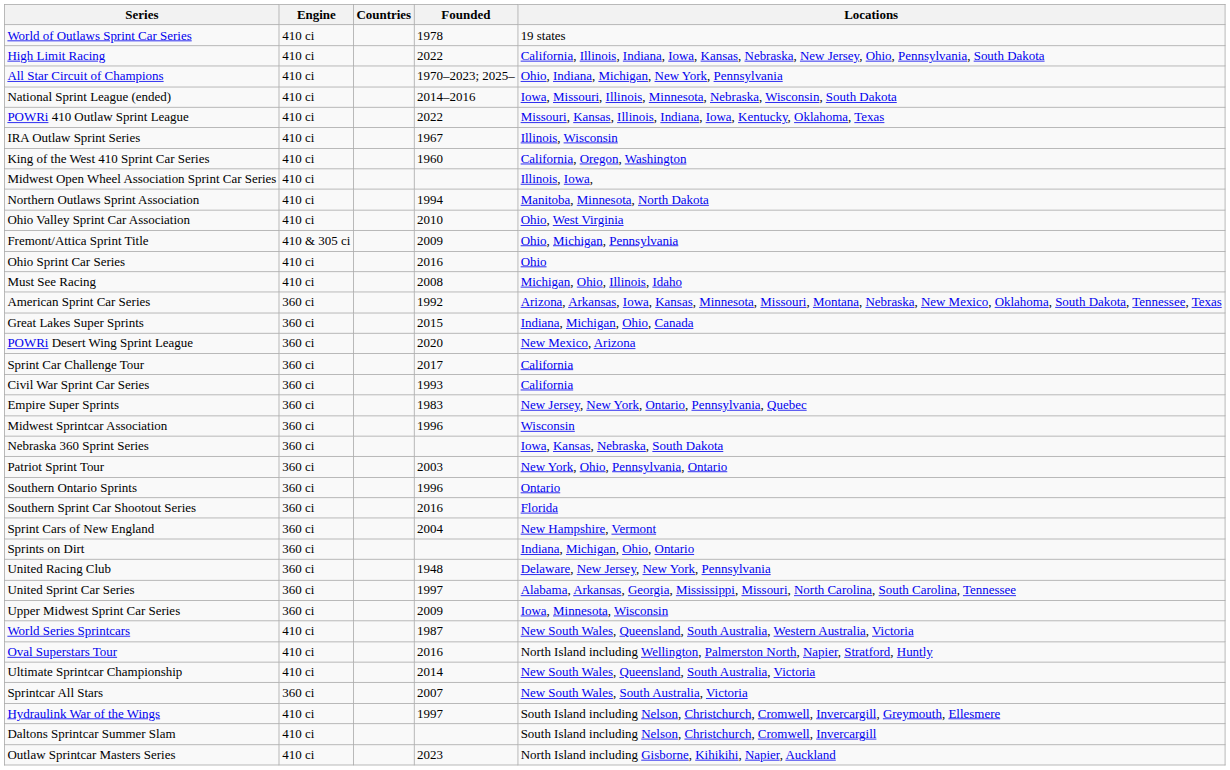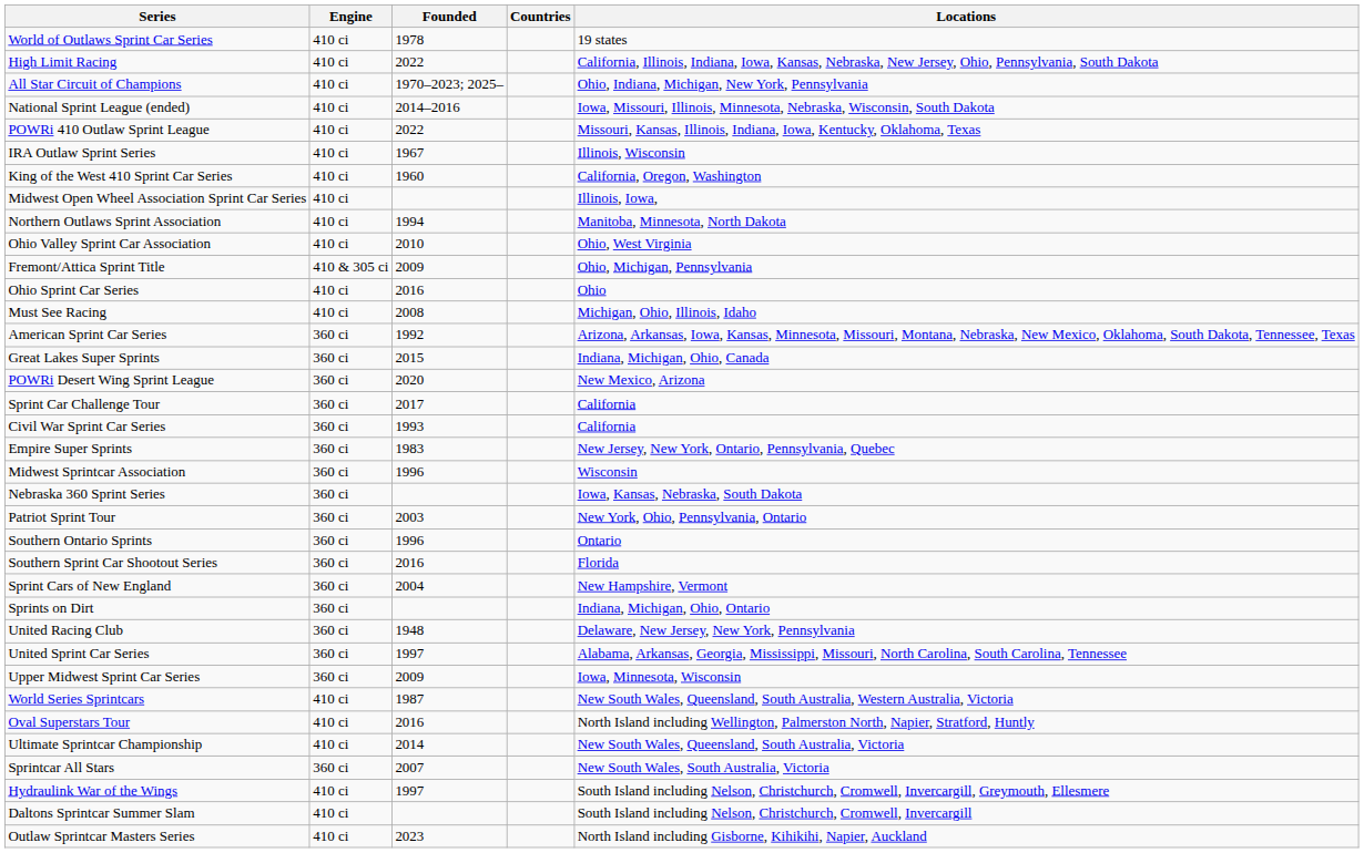 <table class="wikitable sortable">
 <tr>
 <th>Series</th>
 <th>Engine</th>
+<th>Founded</th>
 <th>Countries</th>
-<th>Founded</th>
 <th>Locations</th>
 </tr>
 <tr>
 <td><a href='#'>World of Outlaws Sprint Car Series</a></td>
 <td>410 ci</td>
+<td>1978</td>
 <td></td>
-<td>1978</td>
 <td>19 states</td>
 </tr>
 <tr>
 <td><a href='#'>High Limit Racing</a></td>
 <td>410 ci</td>
+<td>2022</td>
 <td></td>
-<td>2022</td>
 <td><a href='#'>California</a>, <a href='#'>Illinois</a>, <a href='#'>Indiana</a>, <a href='#'>Iowa</a>, <a href='#'>Kansas</a>, <a href='#'>Nebraska</a>, <a href='#'>New Jersey</a>, <a href='#'>Ohio</a>, <a href='#'>Pennsylvania</a>, <a href='#'>South Dakota</a></td>
 </tr>
 <tr>
 <td><a href='#'>All Star Circuit of Champions</a></td>
 <td>410 ci</td>
+<td>1970–2023; 2025–</td>
 <td></td>
-<td>1970–2023; 2025–</td>
 <td><a href='#'>Ohio</a>, <a href='#'>Indiana</a>, <a href='#'>Michigan</a>, <a href='#'>New York</a>, <a href='#'>Pennsylvania</a></td>
 </tr>
 <tr>
 <td>National Sprint League (ended)</td>
 <td>410 ci</td>
+<td>2014–2016</td>
 <td></td>
-<td>2014–2016</td>
 <td><a href='#'>Iowa</a>, <a href='#'>Missouri</a>, <a href='#'>Illinois</a>, <a href='#'>Minnesota</a>, <a href='#'>Nebraska</a>, <a href='#'>Wisconsin</a>, <a href='#'>South Dakota</a></td>
 </tr>
 <tr>
 <td><a href='#'>POWRi</a> 410 Outlaw Sprint League</td>
 <td>410 ci</td>
+<td>2022</td>
 <td></td>
-<td>2022</td>
 <td><a href='#'>Missouri</a>, <a href='#'>Kansas</a>, <a href='#'>Illinois</a>, <a href='#'>Indiana</a>, <a href='#'>Iowa</a>, <a href='#'>Kentucky</a>, <a href='#'>Oklahoma</a>, <a href='#'>Texas</a></td>
 </tr>
 <tr>
 <td>IRA Outlaw Sprint Series</td>
 <td>410 ci</td>
+<td>1967</td>
 <td></td>
-<td>1967</td>
 <td><a href='#'>Illinois</a>, <a href='#'>Wisconsin</a></td>
 </tr>
 <tr>
 <td>King of the West 410 Sprint Car Series</td>
 <td>410 ci</td>
+<td>1960</td>
 <td></td>
-<td>1960</td>
 <td><a href='#'>California</a>, <a href='#'>Oregon</a>, <a href='#'>Washington</a></td>
 </tr>
 <tr>
 <td>Midwest Open Wheel Association Sprint Car Series</td>
 <td>410 ci</td>
 <td></td>
 <td></td>
 <td><a href='#'>Illinois</a>, <a href='#'>Iowa</a>,</td>
 </tr>
 <tr>
 <td>Northern Outlaws Sprint Association</td>
 <td>410 ci</td>
+<td>1994</td>
 <td> </td>
-<td>1994</td>
 <td><a href='#'>Manitoba</a>, <a href='#'>Minnesota</a>, <a href='#'>North Dakota</a></td>
 </tr>
 <tr>
 <td>Ohio Valley Sprint Car Association</td>
 <td>410 ci</td>
+<td>2010</td>
 <td></td>
-<td>2010</td>
 <td><a href='#'>Ohio</a>, <a href='#'>West Virginia</a></td>
 </tr>
 <tr>
 <td>Fremont/Attica Sprint Title</td>
 <td>410 & 305 ci</td>
+<td>2009</td>
 <td></td>
-<td>2009</td>
 <td><a href='#'>Ohio</a>, <a href='#'>Michigan</a>, <a href='#'>Pennsylvania</a></td>
 </tr>
 <tr>
 <td>Ohio Sprint Car Series</td>
 <td>410 ci</td>
+<td>2016</td>
 <td></td>
-<td>2016</td>
 <td><a href='#'>Ohio</a></td>
 </tr>
 <tr>
 <td>Must See Racing</td>
 <td>410 ci</td>
+<td>2008</td>
 <td></td>
-<td>2008</td>
 <td><a href='#'>Michigan</a>, <a href='#'>Ohio</a>, <a href='#'>Illinois</a>, <a href='#'>Idaho</a></td>
 </tr>
 <tr>
 <td>American Sprint Car Series</td>
 <td>360 ci</td>
+<td>1992</td>
 <td></td>
-<td>1992</td>
 <td><a href='#'>Arizona</a>, <a href='#'>Arkansas</a>, <a href='#'>Iowa</a>, <a href='#'>Kansas</a>, <a href='#'>Minnesota</a>, <a href='#'>Missouri</a>, <a href='#'>Montana</a>, <a href='#'>Nebraska</a>, <a href='#'>New Mexico</a>, <a href='#'>Oklahoma</a>, <a href='#'>South Dakota</a>, <a href='#'>Tennessee</a>, <a href='#'>Texas</a></td>
 </tr>
 <tr>
 <td>Great Lakes Super Sprints</td>
 <td>360 ci</td>
+<td>2015</td>
 <td> </td>
-<td>2015</td>
 <td><a href='#'>Indiana</a>, <a href='#'>Michigan</a>, <a href='#'>Ohio</a>, <a href='#'>Canada</a></td>
 </tr>
 <tr>
 <td><a href='#'>POWRi</a> Desert Wing Sprint League</td>
 <td>360 ci</td>
+<td>2020</td>
 <td></td>
-<td>2020</td>
 <td><a href='#'>New Mexico</a>, <a href='#'>Arizona</a></td>
 </tr>
 <tr>
 <td>Sprint Car Challenge Tour</td>
 <td>360 ci</td>
+<td>2017</td>
 <td></td>
-<td>2017</td>
 <td><a href='#'>California</a></td>
 </tr>
 <tr>
 <td>Civil War Sprint Car Series</td>
 <td>360 ci</td>
+<td>1993</td>
 <td></td>
-<td>1993</td>
 <td><a href='#'>California</a></td>
 </tr>
 <tr>
 <td>Empire Super Sprints</td>
 <td>360 ci</td>
+<td>1983</td>
 <td> </td>
-<td>1983</td>
 <td><a href='#'>New Jersey</a>, <a href='#'>New York</a>, <a href='#'>Ontario</a>, <a href='#'>Pennsylvania</a>, <a href='#'>Quebec</a></td>
 </tr>
 <tr>
 <td>Midwest Sprintcar Association</td>
 <td>360 ci</td>
+<td>1996</td>
 <td></td>
-<td>1996</td>
 <td><a href='#'>Wisconsin</a></td>
 </tr>
 <tr>
 <td>Nebraska 360 Sprint Series</td>
 <td>360 ci</td>
 <td></td>
 <td></td>
 <td><a href='#'>Iowa</a>, <a href='#'>Kansas</a>, <a href='#'>Nebraska</a>, <a href='#'>South Dakota</a></td>
 </tr>
 <tr>
 <td>Patriot Sprint Tour</td>
 <td>360 ci</td>
+<td>2003</td>
 <td> </td>
-<td>2003</td>
 <td><a href='#'>New York</a>, <a href='#'>Ohio</a>, <a href='#'>Pennsylvania</a>, <a href='#'>Ontario</a></td>
 </tr>
 <tr>
 <td>Southern Ontario Sprints</td>
 <td>360 ci</td>
+<td>1996</td>
 <td></td>
-<td>1996</td>
 <td><a href='#'>Ontario</a></td>
 </tr>
 <tr>
 <td>Southern Sprint Car Shootout Series</td>
 <td>360 ci</td>
+<td>2016</td>
 <td></td>
-<td>2016</td>
 <td><a href='#'>Florida</a></td>
 </tr>
 <tr>
 <td>Sprint Cars of New England</td>
 <td>360 ci</td>
+<td>2004</td>
 <td></td>
-<td>2004</td>
 <td><a href='#'>New Hampshire</a>, <a href='#'>Vermont</a></td>
 </tr>
 <tr>
 <td>Sprints on Dirt</td>
 <td>360 ci</td>
+<td></td>
 <td> </td>
-<td></td>
 <td><a href='#'>Indiana</a>, <a href='#'>Michigan</a>, <a href='#'>Ohio</a>, <a href='#'>Ontario</a></td>
 </tr>
 <tr>
 <td>United Racing Club</td>
 <td>360 ci</td>
+<td>1948</td>
 <td></td>
-<td>1948</td>
 <td><a href='#'>Delaware</a>, <a href='#'>New Jersey</a>, <a href='#'>New York</a>, <a href='#'>Pennsylvania</a></td>
 </tr>
 <tr>
 <td>United Sprint Car Series</td>
 <td>360 ci</td>
+<td>1997</td>
 <td></td>
-<td>1997</td>
 <td><a href='#'>Alabama</a>, <a href='#'>Arkansas</a>, <a href='#'>Georgia</a>, <a href='#'>Mississippi</a>, <a href='#'>Missouri</a>, <a href='#'>North Carolina</a>, <a href='#'>South Carolina</a>, <a href='#'>Tennessee</a></td>
 </tr>
 <tr>
 <td>Upper Midwest Sprint Car Series</td>
 <td>360 ci</td>
+<td>2009</td>
 <td></td>
-<td>2009</td>
 <td><a href='#'>Iowa</a>, <a href='#'>Minnesota</a>, <a href='#'>Wisconsin</a></td>
 </tr>
 <tr>
 <td><a href='#'>World Series Sprintcars</a></td>
 <td>410 ci</td>
+<td>1987</td>
 <td></td>
-<td>1987</td>
 <td><a href='#'>New South Wales</a>, <a href='#'>Queensland</a>, <a href='#'>South Australia</a>, <a href='#'>Western Australia</a>, <a href='#'>Victoria</a></td>
 </tr>
 <tr>
 <td><a href='#'>Oval Superstars Tour</a></td>
 <td>410 ci</td>
+<td>2016</td>
 <td></td>
-<td>2016</td>
 <td>North Island including <a href='#'>Wellington</a>, <a href='#'>Palmerston North</a>, <a href='#'>Napier</a>, <a href='#'>Stratford</a>, <a href='#'>Huntly</a></td>
 </tr>
 <tr>
 <td>Ultimate Sprintcar Championship</td>
 <td>410 ci</td>
+<td>2014</td>
 <td></td>
-<td>2014</td>
 <td><a href='#'>New South Wales</a>, <a href='#'>Queensland</a>, <a href='#'>South Australia</a>, <a href='#'>Victoria</a></td>
 </tr>
 <tr>
 <td>Sprintcar All Stars</td>
 <td>360 ci</td>
+<td>2007</td>
 <td></td>
-<td>2007</td>
 <td><a href='#'>New South Wales</a>, <a href='#'>South Australia</a>, <a href='#'>Victoria</a></td>
 </tr>
 <tr>
 <td><a href='#'>Hydraulink War of the Wings</a></td>
 <td>410 ci</td>
+<td>1997</td>
 <td></td>
-<td>1997</td>
 <td>South Island including <a href='#'>Nelson</a>, <a href='#'>Christchurch</a>, <a href='#'>Cromwell</a>, <a href='#'>Invercargill</a>, <a href='#'>Greymouth</a>, <a href='#'>Ellesmere</a></td>
 </tr>
 <tr>
 <td>Daltons Sprintcar Summer Slam</td>
 <td>410 ci</td>
 <td></td>
 <td></td>
 <td>South Island including <a href='#'>Nelson</a>, <a href='#'>Christchurch</a>, <a href='#'>Cromwell</a>, <a href='#'>Invercargill</a></td>
 </tr>
 <tr>
 <td>Outlaw Sprintcar Masters Series</td>
 <td>410 ci</td>
+<td>2023</td>
 <td></td>
-<td>2023</td>
 <td>North Island including <a href='#'>Gisborne</a>, <a href='#'>Kihikihi</a>, <a href='#'>Napier</a>, <a href='#'>Auckland</a></td>
 </tr>
 </table>
